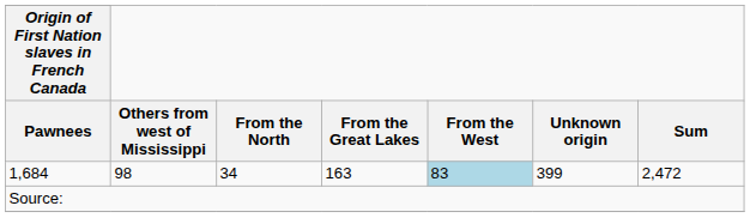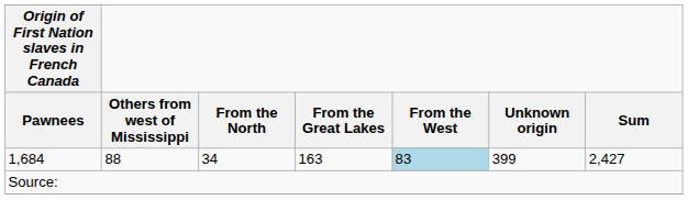 <table class="wikitable">
 <tr bgcolor="F1F1F1">
 </tr>
 <tr>
 <th><em>Origin of First Nation slaves in French Canada</em></th>
 </tr>
 <tr>
 <th align="left" width="100">Pawnees</th>
 <th align="left" width="100">Others from west of Mississippi</th>
 <th align="left" width="100">From the North</th>
 <th align="left" width="100">From the Great Lakes</th>
 <th align="left" width="100">From the West</th>
 <th align="left" width="100">Unknown origin</th>
 <th align="left" width="100">Sum</th>
 </tr>
 <tr>
 <td>1,684</td>
-<td>98</td>
+<td>88</td>
 <td>34</td>
 <td>163</td>
 <td style="background: lightblue;">83</td>
 <td>399</td>
-<td>2,472</td>
+<td>2,427</td>
 </tr>
 <tr>
 <td colspan=7>Source:</td>
 </tr>
 <tr>
 </tr>
 </table>
